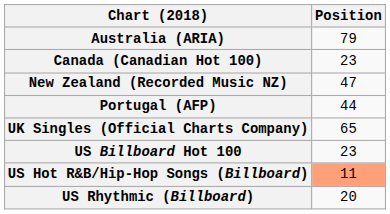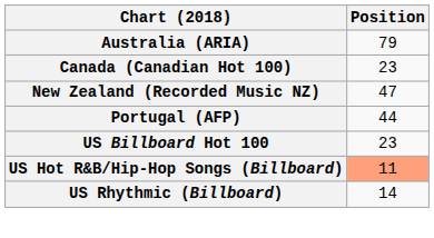 <table class="wikitable sortable plainrowheaders" style="text-align:center">
 <tr>
 <th scope="col">Chart (2018)</th>
 <th scope="col">Position</th>
 </tr>
 <tr>
 <th scope="row">Australia (ARIA)</th>
 <td>79</td>
 </tr>
 <tr>
 <th scope="row">Canada (Canadian Hot 100)</th>
 <td>23</td>
 </tr>
 <tr>
 <th scope="row">New Zealand (Recorded Music NZ)</th>
 <td>47</td>
 </tr>
 <tr>
 <th scope="row">Portugal (AFP)</th>
 <td>44</td>
 </tr>
 <tr>
-<th scope="row">UK Singles (Official Charts Company)</th>
-<td>65</td>
-</tr>
-<tr>
 <th scope="row">US <em>Billboard</em> Hot 100</th>
 <td>23</td>
 </tr>
 <tr>
 <th scope="row">US Hot R&B/Hip-Hop Songs (<em>Billboard</em>)</th>
 <td style="background: lightsalmon;">11</td>
 </tr>
 <tr>
 <th scope="row">US Rhythmic (<em>Billboard</em>)</th>
-<td>20</td>
+<td>14</td>
 </tr>
 </table>
